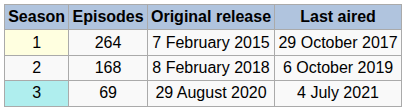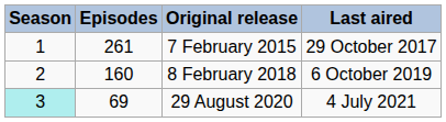 <table class="wikitable sortable" style="text-align:center;">
 <tr>
 <th style="background:LightSteelBlue;">Season</th>
 <th style="background:LightSteelBlue;">Episodes</th>
 <th style="background:LightSteelBlue;">Original release</th>
 <th style="background:LightSteelBlue;">Last aired</th>
 </tr>
 <tr>
-<td style="background: lightyellow;">1</td>
-<td>264</td>
+<td>1</td>
+<td>261</td>
 <td>7 February 2015</td>
 <td>29 October 2017</td>
 </tr>
 <tr>
 <td>2</td>
-<td>168</td>
+<td>160</td>
 <td>8 February 2018</td>
 <td>6 October 2019</td>
 </tr>
 <tr>
 <td style="background: paleturquoise;">3</td>
 <td>69</td>
 <td>29 August 2020</td>
 <td>4 July 2021</td>
 </tr>
 <tr>
 </tr>
 </table>
